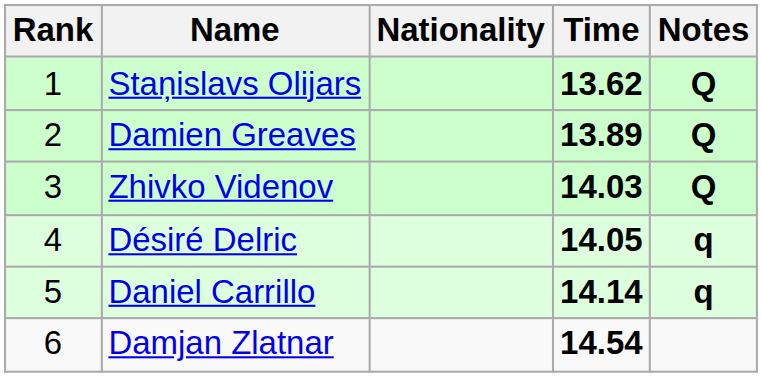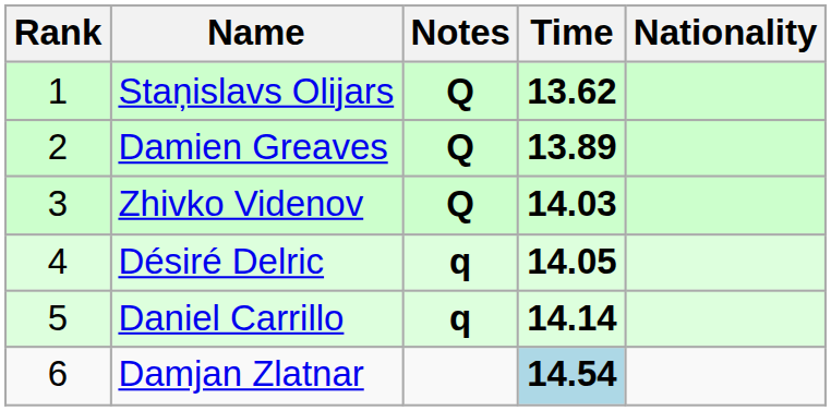 <table class="wikitable sortable" style="text-align:center">
 <tr>
 <th>Rank</th>
 <th>Name</th>
+<th>Notes</th>
+<th>Time</th>
 <th>Nationality</th>
-<th>Time</th>
-<th>Notes</th>
 </tr>
 <tr bgcolor=ccffcc>
 <td>1</td>
 <td align=left><a href='#'>Staņislavs Olijars</a></td>
+<td><strong>Q</strong></td>
+<td><strong>13.62</strong></td>
 <td align=left></td>
-<td><strong>13.62</strong></td>
-<td><strong>Q</strong></td>
 </tr>
 <tr bgcolor=ccffcc>
 <td>2</td>
 <td align=left><a href='#'>Damien Greaves</a></td>
+<td><strong>Q</strong></td>
+<td><strong>13.89</strong></td>
 <td align=left></td>
-<td><strong>13.89</strong></td>
-<td><strong>Q</strong></td>
 </tr>
 <tr bgcolor=ccffcc>
 <td>3</td>
 <td align=left><a href='#'>Zhivko Videnov</a></td>
+<td><strong>Q</strong></td>
+<td><strong>14.03</strong></td>
 <td align=left></td>
-<td><strong>14.03</strong></td>
-<td><strong>Q</strong></td>
 </tr>
 <tr bgcolor=ddffdd>
 <td>4</td>
 <td align=left><a href='#'>Désiré Delric</a></td>
+<td><strong>q</strong></td>
+<td><strong>14.05</strong></td>
 <td align=left></td>
-<td><strong>14.05</strong></td>
-<td><strong>q</strong></td>
 </tr>
 <tr bgcolor=ddffdd>
 <td>5</td>
 <td align=left><a href='#'>Daniel Carrillo</a></td>
+<td><strong>q</strong></td>
+<td><strong>14.14</strong></td>
 <td align=left></td>
-<td><strong>14.14</strong></td>
-<td><strong>q</strong></td>
 </tr>
 <tr>
 <td>6</td>
 <td align=left><a href='#'>Damjan Zlatnar</a></td>
+<td></td>
+<td style="background: lightblue;"><strong>14.54</strong></td>
 <td align=left></td>
-<td><strong>14.54</strong></td>
-<td></td>
 </tr>
 </table>
